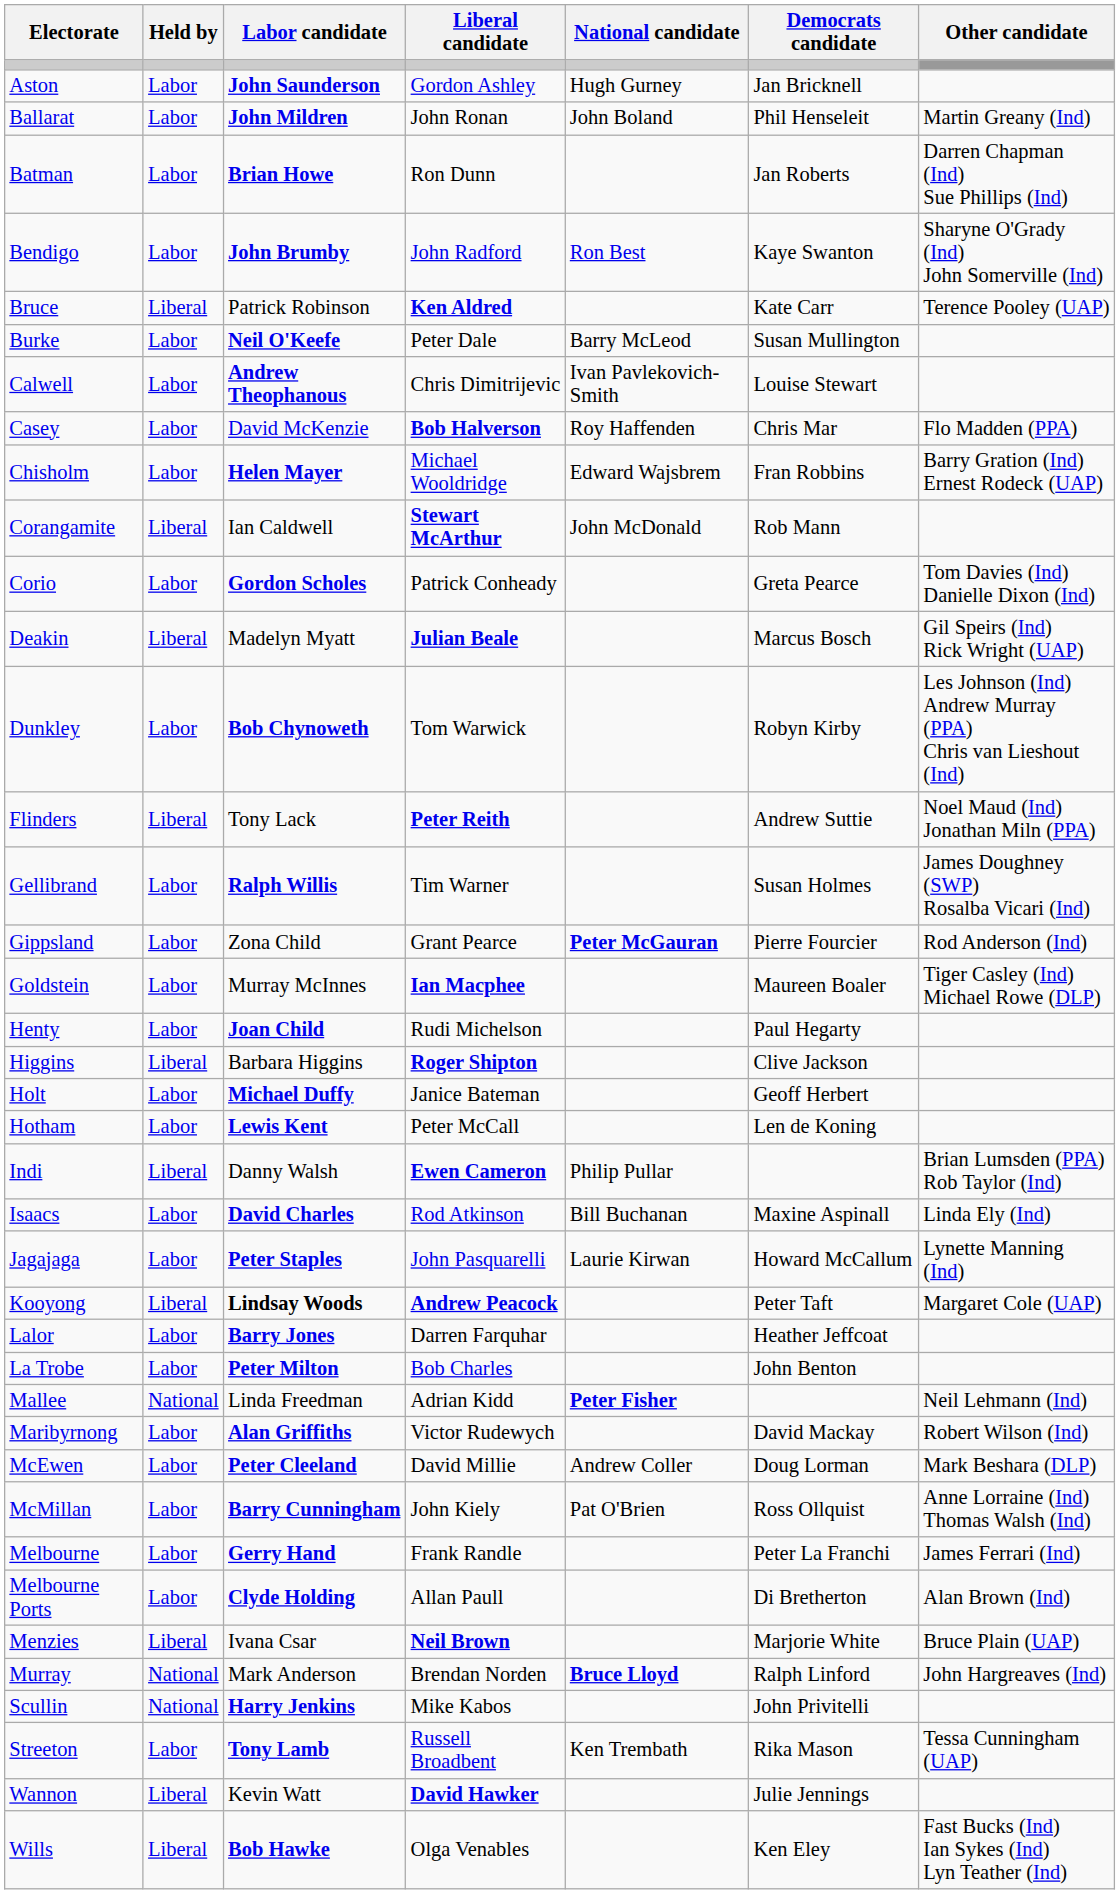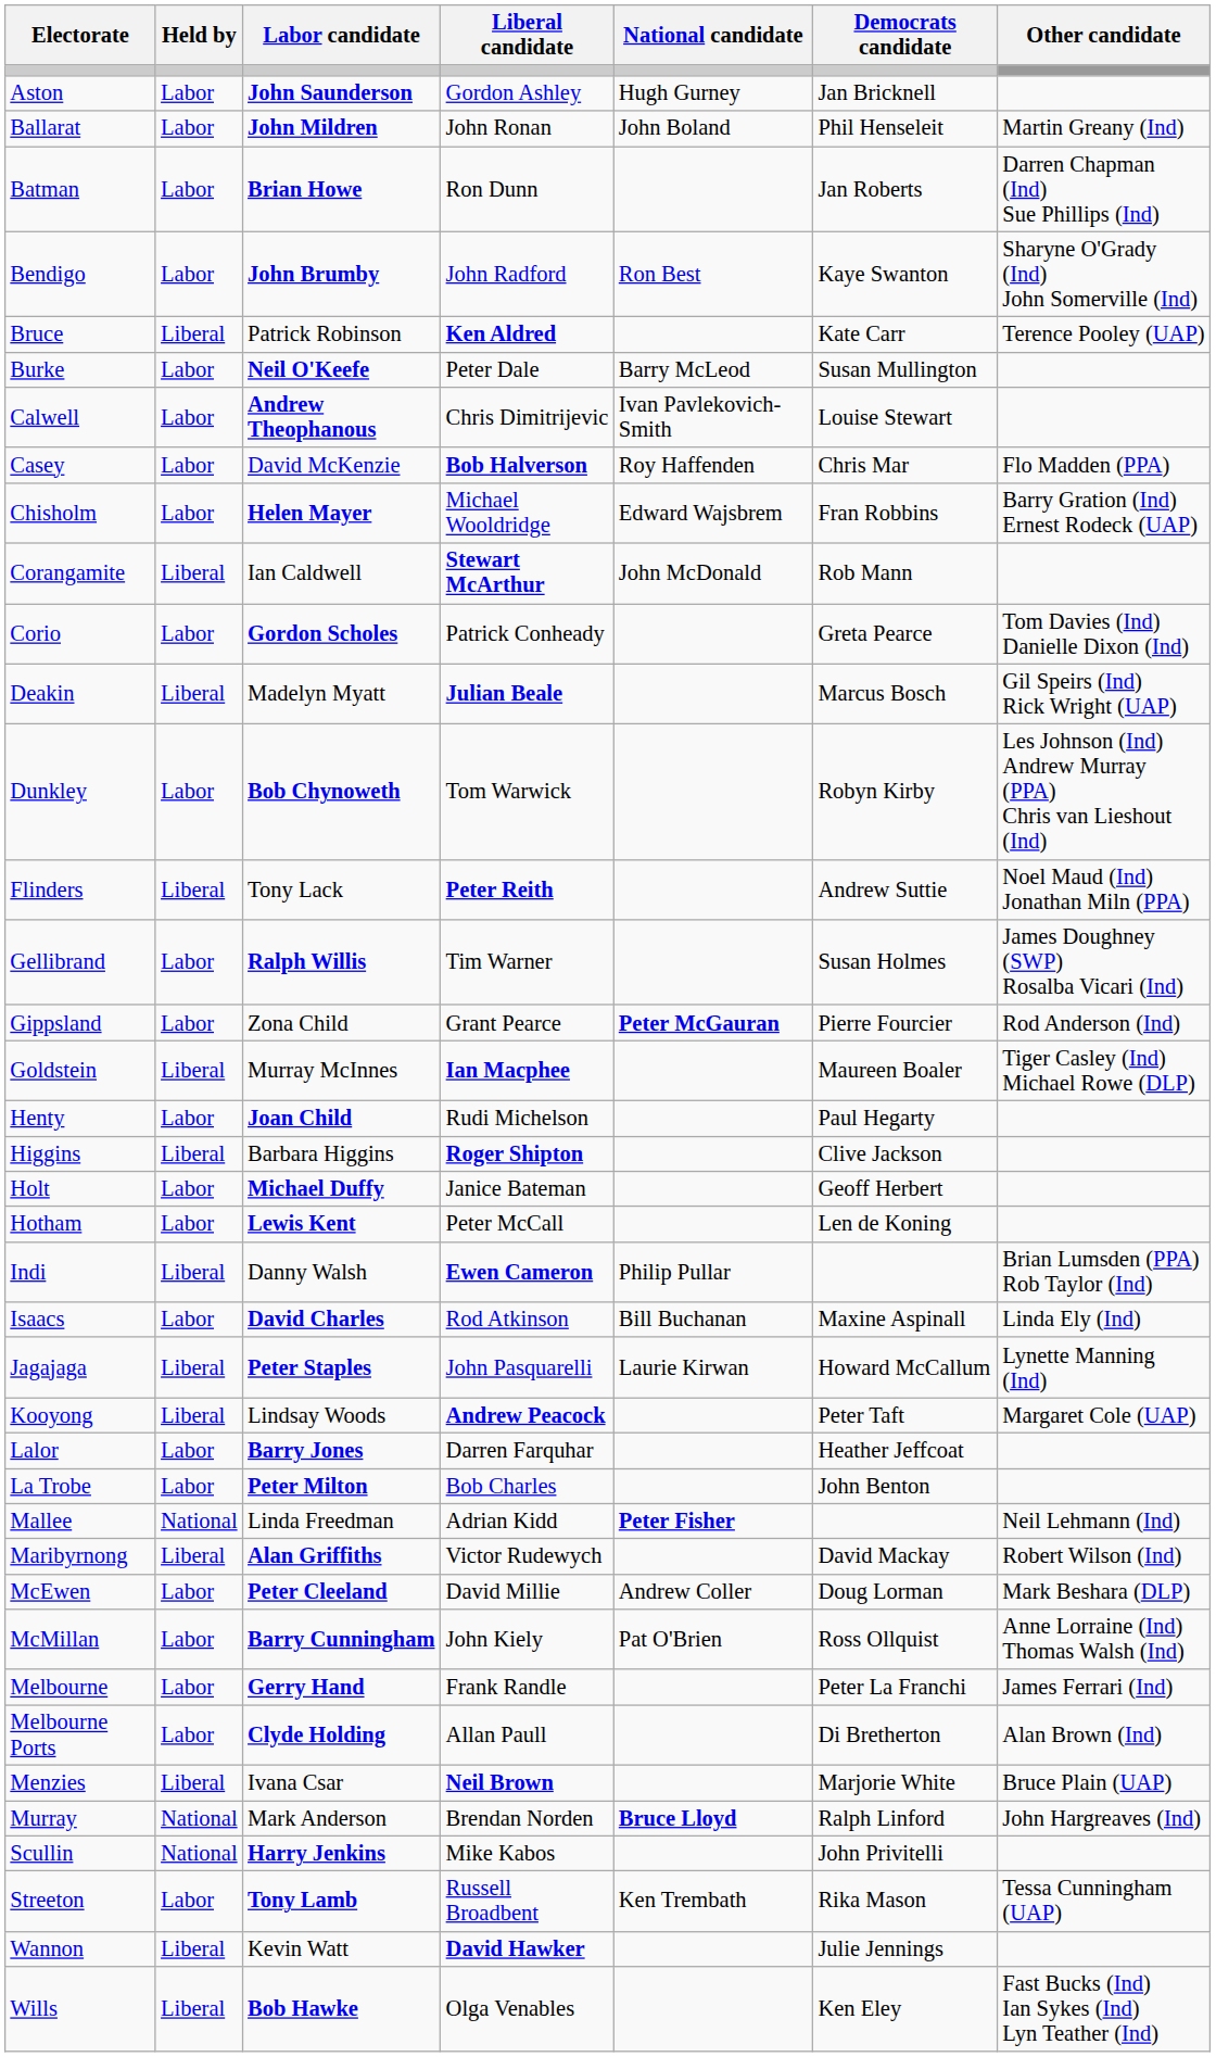 <table class="wikitable">
 <tr>
 <th>Electorate</th>
 <th>Held by</th>
 <th><a href='#'>Labor</a> candidate</th>
 <th><a href='#'>Liberal</a> candidate</th>
 <th><a href='#'>National</a> candidate</th>
 <th><a href='#'>Democrats</a> candidate</th>
 <th>Other candidate</th>
 </tr>
 <tr bgcolor="#cccccc">
 <td></td>
 <td></td>
 <td></td>
 <td></td>
 <td></td>
 <td></td>
 <td bgcolor="#999999"></td>
 </tr>
 <tr>
 <td><a href='#'>Aston</a></td>
 <td><a href='#'>Labor</a></td>
 <td><strong><a href='#'>John Saunderson</a></strong></td>
 <td><a href='#'>Gordon Ashley</a></td>
 <td>Hugh Gurney</td>
 <td>Jan Bricknell</td>
 <td></td>
 </tr>
 <tr>
 <td><a href='#'>Ballarat</a></td>
 <td><a href='#'>Labor</a></td>
 <td><strong><a href='#'>John Mildren</a></strong></td>
 <td>John Ronan</td>
 <td>John Boland</td>
 <td>Phil Henseleit</td>
 <td>Martin Greany (<a href='#'>Ind</a>)</td>
 </tr>
 <tr>
 <td><a href='#'>Batman</a></td>
 <td><a href='#'>Labor</a></td>
 <td><strong><a href='#'>Brian Howe</a></strong></td>
 <td>Ron Dunn</td>
 <td></td>
 <td>Jan Roberts</td>
 <td>Darren Chapman (<a href='#'>Ind</a>)<br>Sue Phillips (<a href='#'>Ind</a>)</td>
 </tr>
 <tr>
 <td><a href='#'>Bendigo</a></td>
 <td><a href='#'>Labor</a></td>
 <td><strong><a href='#'>John Brumby</a></strong></td>
 <td><a href='#'>John Radford</a></td>
 <td><a href='#'>Ron Best</a></td>
 <td>Kaye Swanton</td>
 <td>Sharyne O'Grady (<a href='#'>Ind</a>)<br>John Somerville (<a href='#'>Ind</a>)</td>
 </tr>
 <tr>
 <td><a href='#'>Bruce</a></td>
 <td><a href='#'>Liberal</a></td>
 <td>Patrick Robinson</td>
 <td><strong><a href='#'>Ken Aldred</a></strong></td>
 <td></td>
 <td>Kate Carr</td>
 <td>Terence Pooley (<a href='#'>UAP</a>)</td>
 </tr>
 <tr>
 <td><a href='#'>Burke</a></td>
 <td><a href='#'>Labor</a></td>
 <td><strong><a href='#'>Neil O'Keefe</a></strong></td>
 <td>Peter Dale</td>
 <td>Barry McLeod</td>
 <td>Susan Mullington</td>
 <td></td>
 </tr>
 <tr>
 <td><a href='#'>Calwell</a></td>
 <td><a href='#'>Labor</a></td>
 <td><strong><a href='#'>Andrew Theophanous</a></strong></td>
 <td>Chris Dimitrijevic</td>
 <td>Ivan Pavlekovich-Smith</td>
 <td>Louise Stewart</td>
 <td></td>
 </tr>
 <tr>
 <td><a href='#'>Casey</a></td>
 <td><a href='#'>Labor</a></td>
 <td><a href='#'>David McKenzie</a></td>
 <td><strong><a href='#'>Bob Halverson</a></strong></td>
 <td>Roy Haffenden</td>
 <td>Chris Mar</td>
 <td>Flo Madden (<a href='#'>PPA</a>)</td>
 </tr>
 <tr>
 <td><a href='#'>Chisholm</a></td>
 <td><a href='#'>Labor</a></td>
 <td><strong><a href='#'>Helen Mayer</a></strong></td>
 <td><a href='#'>Michael Wooldridge</a></td>
 <td>Edward Wajsbrem</td>
 <td>Fran Robbins</td>
 <td>Barry Gration (<a href='#'>Ind</a>)<br>Ernest Rodeck (<a href='#'>UAP</a>)</td>
 </tr>
 <tr>
 <td><a href='#'>Corangamite</a></td>
 <td><a href='#'>Liberal</a></td>
 <td>Ian Caldwell</td>
 <td><strong><a href='#'>Stewart McArthur</a></strong></td>
 <td>John McDonald</td>
 <td>Rob Mann</td>
 <td></td>
 </tr>
 <tr>
 <td><a href='#'>Corio</a></td>
 <td><a href='#'>Labor</a></td>
 <td><strong><a href='#'>Gordon Scholes</a></strong></td>
 <td>Patrick Conheady</td>
 <td></td>
 <td>Greta Pearce</td>
 <td>Tom Davies (<a href='#'>Ind</a>)<br>Danielle Dixon (<a href='#'>Ind</a>)</td>
 </tr>
 <tr>
 <td><a href='#'>Deakin</a></td>
 <td><a href='#'>Liberal</a></td>
 <td>Madelyn Myatt</td>
 <td><strong><a href='#'>Julian Beale</a></strong></td>
 <td></td>
 <td>Marcus Bosch</td>
 <td>Gil Speirs (<a href='#'>Ind</a>)<br>Rick Wright (<a href='#'>UAP</a>)</td>
 </tr>
 <tr>
 <td><a href='#'>Dunkley</a></td>
 <td><a href='#'>Labor</a></td>
 <td><strong><a href='#'>Bob Chynoweth</a></strong></td>
 <td>Tom Warwick</td>
 <td></td>
 <td>Robyn Kirby</td>
 <td>Les Johnson (<a href='#'>Ind</a>)<br>Andrew Murray (<a href='#'>PPA</a>)<br>Chris van Lieshout (<a href='#'>Ind</a>)</td>
 </tr>
 <tr>
 <td><a href='#'>Flinders</a></td>
 <td><a href='#'>Liberal</a></td>
 <td>Tony Lack</td>
 <td><strong><a href='#'>Peter Reith</a></strong></td>
 <td></td>
 <td>Andrew Suttie</td>
 <td>Noel Maud (<a href='#'>Ind</a>)<br>Jonathan Miln (<a href='#'>PPA</a>)</td>
 </tr>
 <tr>
 <td><a href='#'>Gellibrand</a></td>
 <td><a href='#'>Labor</a></td>
 <td><strong><a href='#'>Ralph Willis</a></strong></td>
 <td>Tim Warner</td>
 <td></td>
 <td>Susan Holmes</td>
 <td>James Doughney (<a href='#'>SWP</a>)<br>Rosalba Vicari (<a href='#'>Ind</a>)</td>
 </tr>
 <tr>
 <td><a href='#'>Gippsland</a></td>
 <td><a href='#'>Labor</a></td>
 <td>Zona Child</td>
 <td>Grant Pearce</td>
 <td><strong><a href='#'>Peter McGauran</a></strong></td>
 <td>Pierre Fourcier</td>
 <td>Rod Anderson (<a href='#'>Ind</a>)</td>
 </tr>
 <tr>
 <td><a href='#'>Goldstein</a></td>
-<td><a href='#'>Labor</a></td>
+<td><a href='#'>Liberal</a></td>
 <td>Murray McInnes</td>
 <td><strong><a href='#'>Ian Macphee</a></strong></td>
 <td></td>
 <td>Maureen Boaler</td>
 <td>Tiger Casley (<a href='#'>Ind</a>)<br>Michael Rowe (<a href='#'>DLP</a>)</td>
 </tr>
 <tr>
 <td><a href='#'>Henty</a></td>
 <td><a href='#'>Labor</a></td>
 <td><strong><a href='#'>Joan Child</a></strong></td>
 <td>Rudi Michelson</td>
 <td></td>
 <td>Paul Hegarty</td>
 <td></td>
 </tr>
 <tr>
 <td><a href='#'>Higgins</a></td>
 <td><a href='#'>Liberal</a></td>
 <td>Barbara Higgins</td>
 <td><strong><a href='#'>Roger Shipton</a></strong></td>
 <td></td>
 <td>Clive Jackson</td>
 <td></td>
 </tr>
 <tr>
 <td><a href='#'>Holt</a></td>
 <td><a href='#'>Labor</a></td>
 <td><strong><a href='#'>Michael Duffy</a></strong></td>
 <td>Janice Bateman</td>
 <td></td>
 <td>Geoff Herbert</td>
 <td></td>
 </tr>
 <tr>
 <td><a href='#'>Hotham</a></td>
 <td><a href='#'>Labor</a></td>
 <td><strong><a href='#'>Lewis Kent</a></strong></td>
 <td>Peter McCall</td>
 <td></td>
 <td>Len de Koning</td>
 <td></td>
 </tr>
 <tr>
 <td><a href='#'>Indi</a></td>
 <td><a href='#'>Liberal</a></td>
 <td>Danny Walsh</td>
 <td><strong><a href='#'>Ewen Cameron</a></strong></td>
 <td>Philip Pullar</td>
 <td></td>
 <td>Brian Lumsden (<a href='#'>PPA</a>)<br>Rob Taylor (<a href='#'>Ind</a>)</td>
 </tr>
 <tr>
 <td><a href='#'>Isaacs</a></td>
 <td><a href='#'>Labor</a></td>
 <td><strong><a href='#'>David Charles</a></strong></td>
 <td><a href='#'>Rod Atkinson</a></td>
 <td>Bill Buchanan</td>
 <td>Maxine Aspinall</td>
 <td>Linda Ely (<a href='#'>Ind</a>)</td>
 </tr>
 <tr>
 <td><a href='#'>Jagajaga</a></td>
-<td><a href='#'>Labor</a></td>
+<td><a href='#'>Liberal</a></td>
 <td><strong><a href='#'>Peter Staples</a></strong></td>
 <td><a href='#'>John Pasquarelli</a></td>
 <td>Laurie Kirwan</td>
 <td>Howard McCallum</td>
 <td>Lynette Manning (<a href='#'>Ind</a>)</td>
 </tr>
 <tr>
 <td><a href='#'>Kooyong</a></td>
 <td><a href='#'>Liberal</a></td>
-<td><strong>Lindsay Woods</strong></td>
+<td>Lindsay Woods</td>
 <td><strong><a href='#'>Andrew Peacock</a></strong></td>
 <td></td>
 <td>Peter Taft</td>
 <td>Margaret Cole (<a href='#'>UAP</a>)</td>
 </tr>
 <tr>
 <td><a href='#'>Lalor</a></td>
 <td><a href='#'>Labor</a></td>
 <td><strong><a href='#'>Barry Jones</a></strong></td>
 <td>Darren Farquhar</td>
 <td></td>
 <td>Heather Jeffcoat</td>
 <td></td>
 </tr>
 <tr>
 <td><a href='#'>La Trobe</a></td>
 <td><a href='#'>Labor</a></td>
 <td><strong><a href='#'>Peter Milton</a></strong></td>
 <td><a href='#'>Bob Charles</a></td>
 <td></td>
 <td>John Benton</td>
 <td></td>
 </tr>
 <tr>
 <td><a href='#'>Mallee</a></td>
 <td><a href='#'>National</a></td>
 <td>Linda Freedman</td>
 <td>Adrian Kidd</td>
 <td><strong><a href='#'>Peter Fisher</a></strong></td>
 <td></td>
 <td>Neil Lehmann (<a href='#'>Ind</a>)</td>
 </tr>
 <tr>
 <td><a href='#'>Maribyrnong</a></td>
-<td><a href='#'>Labor</a></td>
+<td><a href='#'>Liberal</a></td>
 <td><strong><a href='#'>Alan Griffiths</a></strong></td>
 <td>Victor Rudewych</td>
 <td></td>
 <td>David Mackay</td>
 <td>Robert Wilson (<a href='#'>Ind</a>)</td>
 </tr>
 <tr>
 <td><a href='#'>McEwen</a></td>
 <td><a href='#'>Labor</a></td>
 <td><strong><a href='#'>Peter Cleeland</a></strong></td>
 <td>David Millie</td>
 <td>Andrew Coller</td>
 <td>Doug Lorman</td>
 <td>Mark Beshara (<a href='#'>DLP</a>)</td>
 </tr>
 <tr>
 <td><a href='#'>McMillan</a></td>
 <td><a href='#'>Labor</a></td>
 <td><strong><a href='#'>Barry Cunningham</a></strong></td>
 <td>John Kiely</td>
 <td>Pat O'Brien</td>
 <td>Ross Ollquist</td>
 <td>Anne Lorraine (<a href='#'>Ind</a>)<br>Thomas Walsh (<a href='#'>Ind</a>)</td>
 </tr>
 <tr>
 <td><a href='#'>Melbourne</a></td>
 <td><a href='#'>Labor</a></td>
 <td><strong><a href='#'>Gerry Hand</a></strong></td>
 <td>Frank Randle</td>
 <td></td>
 <td>Peter La Franchi</td>
 <td>James Ferrari (<a href='#'>Ind</a>)</td>
 </tr>
 <tr>
 <td><a href='#'>Melbourne Ports</a></td>
 <td><a href='#'>Labor</a></td>
 <td><strong><a href='#'>Clyde Holding</a></strong></td>
 <td>Allan Paull</td>
 <td></td>
 <td>Di Bretherton</td>
 <td>Alan Brown (<a href='#'>Ind</a>)</td>
 </tr>
 <tr>
 <td><a href='#'>Menzies</a></td>
 <td><a href='#'>Liberal</a></td>
 <td>Ivana Csar</td>
 <td><strong><a href='#'>Neil Brown</a></strong></td>
 <td></td>
 <td>Marjorie White</td>
 <td>Bruce Plain (<a href='#'>UAP</a>)</td>
 </tr>
 <tr>
 <td><a href='#'>Murray</a></td>
 <td><a href='#'>National</a></td>
 <td>Mark Anderson</td>
 <td>Brendan Norden</td>
 <td><strong><a href='#'>Bruce Lloyd</a></strong></td>
 <td>Ralph Linford</td>
 <td>John Hargreaves (<a href='#'>Ind</a>)</td>
 </tr>
 <tr>
 <td><a href='#'>Scullin</a></td>
 <td><a href='#'>National</a></td>
 <td><strong><a href='#'>Harry Jenkins</a></strong></td>
 <td>Mike Kabos</td>
 <td></td>
 <td>John Privitelli</td>
 <td></td>
 </tr>
 <tr>
 <td><a href='#'>Streeton</a></td>
 <td><a href='#'>Labor</a></td>
 <td><strong><a href='#'>Tony Lamb</a></strong></td>
 <td><a href='#'>Russell Broadbent</a></td>
 <td>Ken Trembath</td>
 <td>Rika Mason</td>
 <td>Tessa Cunningham (<a href='#'>UAP</a>)</td>
 </tr>
 <tr>
 <td><a href='#'>Wannon</a></td>
 <td><a href='#'>Liberal</a></td>
 <td>Kevin Watt</td>
 <td><strong><a href='#'>David Hawker</a></strong></td>
 <td></td>
 <td>Julie Jennings</td>
 <td></td>
 </tr>
 <tr>
 <td><a href='#'>Wills</a></td>
 <td><a href='#'>Liberal</a></td>
 <td><strong><a href='#'>Bob Hawke</a></strong></td>
 <td>Olga Venables</td>
 <td></td>
 <td>Ken Eley</td>
 <td>Fast Bucks (<a href='#'>Ind</a>)<br>Ian Sykes (<a href='#'>Ind</a>)<br>Lyn Teather (<a href='#'>Ind</a>)</td>
 </tr>
 </table>
